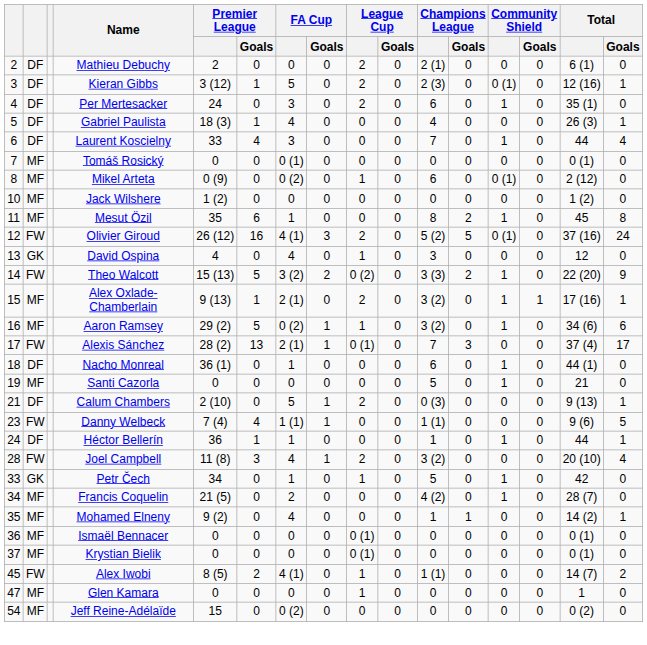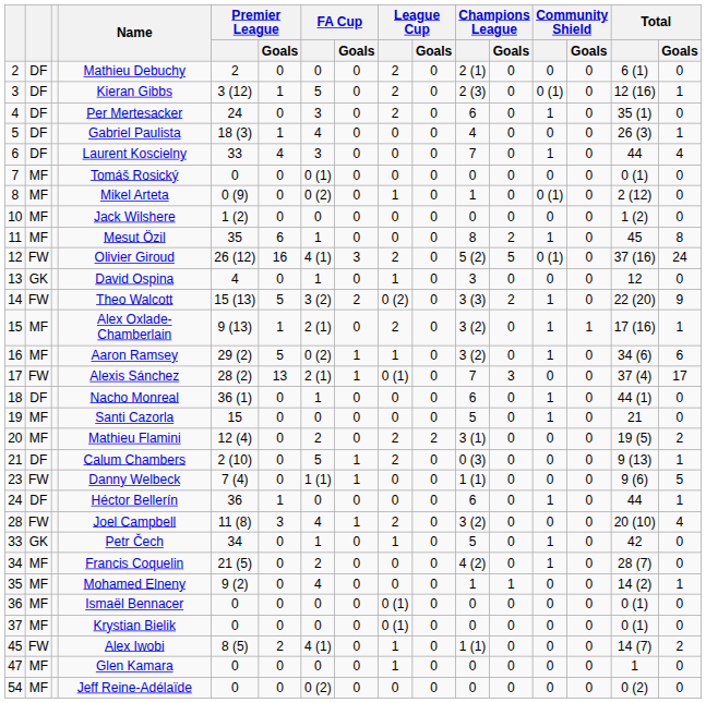 <table class="wikitable sortable plainrowheaders" style="text-align:center">
 <tr>
 <th rowspan="2"></th>
 <th rowspan="2"></th>
 <th rowspan="2"></th>
 <th rowspan="2" style="width:180px;">Name</th>
 <th colspan="2" style="width:87px;"><a href='#'>Premier League</a></th>
 <th colspan="2" style="width:87px;"><a href='#'>FA Cup</a></th>
 <th colspan="2" style="width:87px;"><a href='#'>League Cup</a></th>
 <th colspan="2" style="width:87px;"><a href='#'>Champions League</a></th>
 <th colspan="2" style="width:87px;"><a href='#'>Community Shield</a></th>
 <th colspan="2" style="width:87px;">Total</th>
 </tr>
 <tr>
 <th></th>
 <th>Goals</th>
 <th></th>
 <th>Goals</th>
 <th></th>
 <th>Goals</th>
 <th></th>
 <th>Goals</th>
 <th></th>
 <th>Goals</th>
 <th></th>
 <th>Goals</th>
 </tr>
 <tr>
 <td>2</td>
 <td>DF</td>
 <td></td>
 <td scope="row"><a href='#'>Mathieu Debuchy</a></td>
 <td>2</td>
 <td>0</td>
 <td>0</td>
 <td>0</td>
 <td>2</td>
 <td>0</td>
 <td>2 (1)</td>
 <td>0</td>
 <td>0</td>
 <td>0</td>
 <td>6 (1)</td>
 <td>0</td>
 </tr>
 <tr>
 <td>3</td>
 <td>DF</td>
 <td></td>
 <td scope="row"><a href='#'>Kieran Gibbs</a></td>
 <td>3 (12)</td>
 <td>1</td>
 <td>5</td>
 <td>0</td>
 <td>2</td>
 <td>0</td>
 <td>2 (3)</td>
 <td>0</td>
 <td>0 (1)</td>
 <td>0</td>
 <td>12 (16)</td>
 <td>1</td>
 </tr>
 <tr>
 <td>4</td>
 <td>DF</td>
 <td></td>
 <td scope="row"><a href='#'>Per Mertesacker</a></td>
 <td>24</td>
 <td>0</td>
 <td>3</td>
 <td>0</td>
 <td>2</td>
 <td>0</td>
 <td>6</td>
 <td>0</td>
 <td>1</td>
 <td>0</td>
 <td>35 (1)</td>
 <td>0</td>
 </tr>
 <tr>
 <td>5</td>
 <td>DF</td>
 <td></td>
 <td scope="row"><a href='#'>Gabriel Paulista</a></td>
 <td>18 (3)</td>
 <td>1</td>
 <td>4</td>
 <td>0</td>
 <td>0</td>
 <td>0</td>
 <td>4</td>
 <td>0</td>
 <td>0</td>
 <td>0</td>
 <td>26 (3)</td>
 <td>1</td>
 </tr>
 <tr>
 <td>6</td>
 <td>DF</td>
 <td></td>
 <td scope="row"><a href='#'>Laurent Koscielny</a></td>
 <td>33</td>
 <td>4</td>
 <td>3</td>
 <td>0</td>
 <td>0</td>
 <td>0</td>
 <td>7</td>
 <td>0</td>
 <td>1</td>
 <td>0</td>
 <td>44</td>
 <td>4</td>
 </tr>
 <tr>
 <td>7</td>
 <td>MF</td>
 <td></td>
 <td scope="row"><a href='#'>Tomáš Rosický</a></td>
 <td>0</td>
 <td>0</td>
 <td>0 (1)</td>
 <td>0</td>
 <td>0</td>
 <td>0</td>
 <td>0</td>
 <td>0</td>
 <td>0</td>
 <td>0</td>
 <td>0 (1)</td>
 <td>0</td>
 </tr>
 <tr>
 <td>8</td>
 <td>MF</td>
 <td></td>
 <td scope="row"><a href='#'>Mikel Arteta</a></td>
 <td>0 (9)</td>
 <td>0</td>
 <td>0 (2)</td>
 <td>0</td>
 <td>1</td>
 <td>0</td>
-<td>6</td>
+<td>1</td>
 <td>0</td>
 <td>0 (1)</td>
 <td>0</td>
 <td>2 (12)</td>
 <td>0</td>
 </tr>
 <tr>
 <td>10</td>
 <td>MF</td>
 <td></td>
 <td scope="row"><a href='#'>Jack Wilshere</a></td>
 <td>1 (2)</td>
 <td>0</td>
 <td>0</td>
 <td>0</td>
 <td>0</td>
 <td>0</td>
 <td>0</td>
 <td>0</td>
 <td>0</td>
 <td>0</td>
 <td>1 (2)</td>
 <td>0</td>
 </tr>
 <tr>
 <td>11</td>
 <td>MF</td>
 <td></td>
 <td scope="row"><a href='#'>Mesut Özil</a></td>
 <td>35</td>
 <td>6</td>
 <td>1</td>
 <td>0</td>
 <td>0</td>
 <td>0</td>
 <td>8</td>
 <td>2</td>
 <td>1</td>
 <td>0</td>
 <td>45</td>
 <td>8</td>
 </tr>
 <tr>
 <td>12</td>
 <td>FW</td>
 <td></td>
 <td scope="row"><a href='#'>Olivier Giroud</a></td>
 <td>26 (12)</td>
 <td>16</td>
 <td>4 (1)</td>
 <td>3</td>
 <td>2</td>
 <td>0</td>
 <td>5 (2)</td>
 <td>5</td>
 <td>0 (1)</td>
 <td>0</td>
 <td>37 (16)</td>
 <td>24</td>
 </tr>
 <tr>
 <td>13</td>
 <td>GK</td>
 <td></td>
 <td scope="row"><a href='#'>David Ospina</a></td>
 <td>4</td>
 <td>0</td>
-<td>4</td>
+<td>1</td>
 <td>0</td>
 <td>1</td>
 <td>0</td>
 <td>3</td>
 <td>0</td>
 <td>0</td>
 <td>0</td>
 <td>12</td>
 <td>0</td>
 </tr>
 <tr>
 <td>14</td>
 <td>FW</td>
 <td></td>
 <td scope="row"><a href='#'>Theo Walcott</a></td>
 <td>15 (13)</td>
 <td>5</td>
 <td>3 (2)</td>
 <td>2</td>
 <td>0 (2)</td>
 <td>0</td>
 <td>3 (3)</td>
 <td>2</td>
 <td>1</td>
 <td>0</td>
 <td>22 (20)</td>
 <td>9</td>
 </tr>
 <tr>
 <td>15</td>
 <td>MF</td>
 <td></td>
 <td scope="row"><a href='#'>Alex Oxlade-Chamberlain</a></td>
 <td>9 (13)</td>
 <td>1</td>
 <td>2 (1)</td>
 <td>0</td>
 <td>2</td>
 <td>0</td>
 <td>3 (2)</td>
 <td>0</td>
 <td>1</td>
 <td>1</td>
 <td>17 (16)</td>
 <td>1</td>
 </tr>
 <tr>
 <td>16</td>
 <td>MF</td>
 <td></td>
 <td scope="row"><a href='#'>Aaron Ramsey</a></td>
 <td>29 (2)</td>
 <td>5</td>
 <td>0 (2)</td>
 <td>1</td>
 <td>1</td>
 <td>0</td>
 <td>3 (2)</td>
 <td>0</td>
 <td>1</td>
 <td>0</td>
 <td>34 (6)</td>
 <td>6</td>
 </tr>
 <tr>
 <td>17</td>
 <td>FW</td>
 <td></td>
 <td scope="row"><a href='#'>Alexis Sánchez</a></td>
 <td>28 (2)</td>
 <td>13</td>
 <td>2 (1)</td>
 <td>1</td>
 <td>0 (1)</td>
 <td>0</td>
 <td>7</td>
 <td>3</td>
 <td>0</td>
 <td>0</td>
 <td>37 (4)</td>
 <td>17</td>
 </tr>
 <tr>
 <td>18</td>
 <td>DF</td>
 <td></td>
 <td scope="row"><a href='#'>Nacho Monreal</a></td>
 <td>36 (1)</td>
 <td>0</td>
 <td>1</td>
 <td>0</td>
 <td>0</td>
 <td>0</td>
 <td>6</td>
 <td>0</td>
 <td>1</td>
 <td>0</td>
 <td>44 (1)</td>
 <td>0</td>
 </tr>
 <tr>
 <td>19</td>
 <td>MF</td>
 <td></td>
 <td scope="row"><a href='#'>Santi Cazorla</a></td>
-<td>0</td>
+<td>15</td>
 <td>0</td>
 <td>0</td>
 <td>0</td>
 <td>0</td>
 <td>0</td>
 <td>5</td>
 <td>0</td>
 <td>1</td>
 <td>0</td>
 <td>21</td>
 <td>0</td>
+</tr>
+<tr>
+<td>20</td>
+<td>MF</td>
+<td></td>
+<td scope="row"><a href='#'>Mathieu Flamini</a></td>
+<td>12 (4)</td>
+<td>0</td>
+<td>2</td>
+<td>0</td>
+<td>2</td>
+<td>2</td>
+<td>3 (1)</td>
+<td>0</td>
+<td>0</td>
+<td>0</td>
+<td>19 (5)</td>
+<td>2</td>
 </tr>
 <tr>
 <td>21</td>
 <td>DF</td>
 <td></td>
 <td scope="row"><a href='#'>Calum Chambers</a></td>
 <td>2 (10)</td>
 <td>0</td>
 <td>5</td>
 <td>1</td>
 <td>2</td>
 <td>0</td>
 <td>0 (3)</td>
 <td>0</td>
 <td>0</td>
 <td>0</td>
 <td>9 (13)</td>
 <td>1</td>
 </tr>
 <tr>
 <td>23</td>
 <td>FW</td>
 <td></td>
 <td scope="row"><a href='#'>Danny Welbeck</a></td>
 <td>7 (4)</td>
-<td>4</td>
+<td>0</td>
 <td>1 (1)</td>
 <td>1</td>
 <td>0</td>
 <td>0</td>
 <td>1 (1)</td>
 <td>0</td>
 <td>0</td>
 <td>0</td>
 <td>9 (6)</td>
 <td>5</td>
 </tr>
 <tr>
 <td>24</td>
 <td>DF</td>
 <td></td>
 <td scope="row"><a href='#'>Héctor Bellerín</a></td>
 <td>36</td>
 <td>1</td>
-<td>1</td>
 <td>0</td>
 <td>0</td>
 <td>0</td>
-<td>1</td>
+<td>0</td>
+<td>6</td>
 <td>0</td>
 <td>1</td>
 <td>0</td>
 <td>44</td>
 <td>1</td>
 </tr>
 <tr>
 <td>28</td>
 <td>FW</td>
 <td></td>
 <td scope="row"><a href='#'>Joel Campbell</a></td>
 <td>11 (8)</td>
 <td>3</td>
 <td>4</td>
 <td>1</td>
 <td>2</td>
 <td>0</td>
 <td>3 (2)</td>
 <td>0</td>
 <td>0</td>
 <td>0</td>
 <td>20 (10)</td>
 <td>4</td>
 </tr>
 <tr>
 <td>33</td>
 <td>GK</td>
 <td></td>
 <td scope="row"><a href='#'>Petr Čech</a></td>
 <td>34</td>
 <td>0</td>
 <td>1</td>
 <td>0</td>
 <td>1</td>
 <td>0</td>
 <td>5</td>
 <td>0</td>
 <td>1</td>
 <td>0</td>
 <td>42</td>
 <td>0</td>
 </tr>
 <tr>
 <td>34</td>
 <td>MF</td>
 <td></td>
 <td scope="row"><a href='#'>Francis Coquelin</a></td>
 <td>21 (5)</td>
 <td>0</td>
 <td>2</td>
 <td>0</td>
 <td>0</td>
 <td>0</td>
 <td>4 (2)</td>
 <td>0</td>
 <td>1</td>
 <td>0</td>
 <td>28 (7)</td>
 <td>0</td>
 </tr>
 <tr>
 <td>35</td>
 <td>MF</td>
 <td></td>
 <td scope="row"><a href='#'>Mohamed Elneny</a></td>
 <td>9 (2)</td>
 <td>0</td>
 <td>4</td>
 <td>0</td>
 <td>0</td>
 <td>0</td>
 <td>1</td>
 <td>1</td>
 <td>0</td>
 <td>0</td>
 <td>14 (2)</td>
 <td>1</td>
 </tr>
 <tr>
 <td>36</td>
 <td>MF</td>
 <td></td>
 <td scope="row"><a href='#'>Ismaël Bennacer</a></td>
 <td>0</td>
 <td>0</td>
 <td>0</td>
 <td>0</td>
 <td>0 (1)</td>
 <td>0</td>
 <td>0</td>
 <td>0</td>
 <td>0</td>
 <td>0</td>
 <td>0 (1)</td>
 <td>0</td>
 </tr>
 <tr>
 <td>37</td>
 <td>MF</td>
 <td></td>
 <td scope="row"><a href='#'>Krystian Bielik</a></td>
 <td>0</td>
 <td>0</td>
 <td>0</td>
 <td>0</td>
 <td>0 (1)</td>
 <td>0</td>
 <td>0</td>
 <td>0</td>
 <td>0</td>
 <td>0</td>
 <td>0 (1)</td>
 <td>0</td>
 </tr>
 <tr>
 <td>45</td>
 <td>FW</td>
 <td></td>
 <td scope="row"><a href='#'>Alex Iwobi</a></td>
 <td>8 (5)</td>
 <td>2</td>
 <td>4 (1)</td>
 <td>0</td>
 <td>1</td>
 <td>0</td>
 <td>1 (1)</td>
 <td>0</td>
 <td>0</td>
 <td>0</td>
 <td>14 (7)</td>
 <td>2</td>
 </tr>
 <tr>
 <td>47</td>
 <td>MF</td>
 <td></td>
 <td scope="row"><a href='#'>Glen Kamara</a></td>
 <td>0</td>
 <td>0</td>
 <td>0</td>
 <td>0</td>
 <td>1</td>
 <td>0</td>
 <td>0</td>
 <td>0</td>
 <td>0</td>
 <td>0</td>
 <td>1</td>
 <td>0</td>
 </tr>
 <tr>
 <td>54</td>
 <td>MF</td>
 <td></td>
 <td scope="row"><a href='#'>Jeff Reine-Adélaïde</a></td>
-<td>15</td>
+<td>0</td>
 <td>0</td>
 <td>0 (2)</td>
 <td>0</td>
 <td>0</td>
 <td>0</td>
 <td>0</td>
 <td>0</td>
 <td>0</td>
 <td>0</td>
 <td>0 (2)</td>
 <td>0</td>
 </tr>
 </table>
